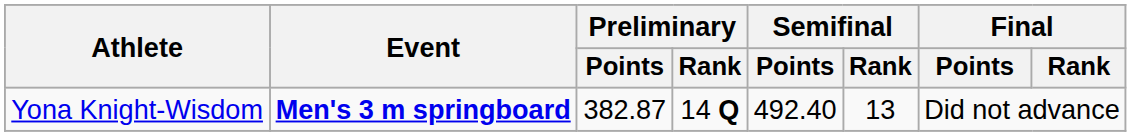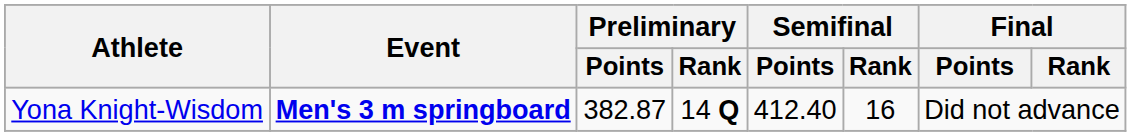 <table class=wikitable style="font-size:90%">
 <tr>
 <th rowspan="2">Athlete</th>
 <th rowspan="2">Event</th>
 <th colspan="2">Preliminary</th>
 <th colspan="2">Semifinal</th>
 <th colspan="2">Final</th>
 </tr>
 <tr style="font-size:95%">
 <th>Points</th>
 <th>Rank</th>
 <th>Points</th>
 <th>Rank</th>
 <th>Points</th>
 <th>Rank</th>
 </tr>
 <tr align=center>
 <td align=left><a href='#'>Yona Knight-Wisdom</a></td>
 <td align=left><strong><a href='#'>Men's 3 m springboard</a></strong></td>
 <td>382.87</td>
 <td>14 <strong>Q</strong></td>
-<td>492.40</td>
-<td>13</td>
+<td>412.40</td>
+<td>16</td>
 <td colspan="2">Did not advance</td>
 </tr>
 </table>
